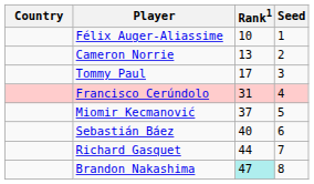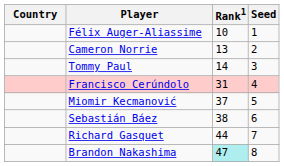 <table class="sortable wikitable">
 <tr>
 <th width="70">Country</th>
 <th width="175">Player</th>
 <th>Rank<sup>1</sup></th>
 <th>Seed</th>
 </tr>
 <tr>
 <td></td>
 <td><a href='#'>Félix Auger-Aliassime</a></td>
 <td>10</td>
 <td>1</td>
 </tr>
 <tr>
 <td></td>
 <td><a href='#'>Cameron Norrie</a></td>
 <td>13</td>
 <td>2</td>
 </tr>
 <tr>
 <td></td>
 <td><a href='#'>Tommy Paul</a></td>
-<td>17</td>
+<td>14</td>
 <td>3</td>
 </tr>
 <tr bgcolor=#fcc>
 <td></td>
 <td><a href='#'>Francisco Cerúndolo</a></td>
 <td>31</td>
 <td>4</td>
 </tr>
 <tr>
 <td></td>
 <td><a href='#'>Miomir Kecmanović</a></td>
 <td>37</td>
 <td>5</td>
 </tr>
 <tr>
 <td></td>
 <td><a href='#'>Sebastián Báez</a></td>
-<td>40</td>
+<td>38</td>
 <td>6</td>
 </tr>
 <tr>
 <td></td>
 <td><a href='#'>Richard Gasquet</a></td>
 <td>44</td>
 <td>7</td>
 </tr>
 <tr>
 <td></td>
 <td><a href='#'>Brandon Nakashima</a></td>
 <td style="background: paleturquoise;">47</td>
 <td>8</td>
 </tr>
 </table>
